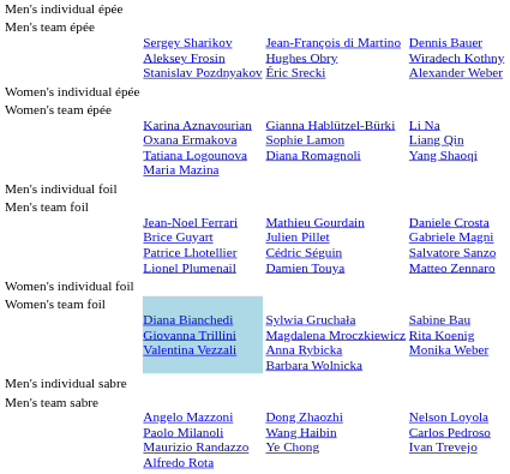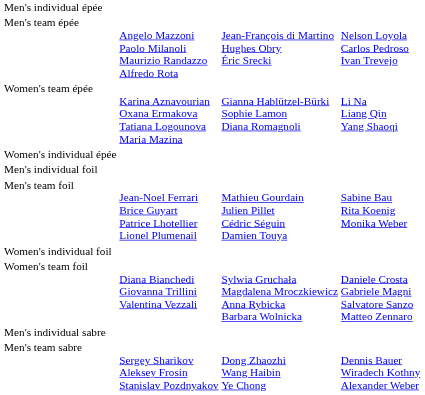 <table>
 <tr>
 <td>Men's individual épée<br></td>
 <td></td>
 <td></td>
 <td></td>
 </tr>
 <tr valign="top">
 <td>Men's team épée<br></td>
-<td><br><a href='#'>Sergey Sharikov</a><br> <a href='#'>Aleksey Frosin</a><br><a href='#'>Stanislav Pozdnyakov</a></td>
+<td><br><a href='#'>Angelo Mazzoni</a><br><a href='#'>Paolo Milanoli</a><br><a href='#'>Maurizio Randazzo</a><br><a href='#'>Alfredo Rota</a></td>
 <td><br><a href='#'>Jean-François di Martino</a><br><a href='#'>Hughes Obry</a><br><a href='#'>Éric Srecki</a></td>
-<td><br><a href='#'>Dennis Bauer</a><br><a href='#'>Wiradech Kothny</a><br><a href='#'>Alexander Weber</a></td>
+<td><br><a href='#'>Nelson Loyola</a><br><a href='#'>Carlos Pedroso</a><br><a href='#'>Ivan Trevejo</a></td>
+</tr>
+<tr valign="top">
+<td>Women's team épée<br></td>
+<td><br><a href='#'>Karina Aznavourian</a><br><a href='#'>Oxana Ermakova</a><br><a href='#'>Tatiana Logounova</a><br><a href='#'>Maria Mazina</a></td>
+<td><br><a href='#'>Gianna Hablützel-Bürki</a><br><a href='#'>Sophie Lamon</a><br><a href='#'>Diana Romagnoli</a></td>
+<td><br><a href='#'>Li Na</a><br><a href='#'>Liang Qin</a><br><a href='#'>Yang Shaoqi</a></td>
 </tr>
 <tr>
 <td>Women's individual épée<br></td>
 <td></td>
 <td></td>
 <td></td>
-</tr>
-<tr valign="top">
-<td>Women's team épée<br></td>
-<td><br><a href='#'>Karina Aznavourian</a><br><a href='#'>Oxana Ermakova</a><br><a href='#'>Tatiana Logounova</a><br><a href='#'>Maria Mazina</a></td>
-<td><br><a href='#'>Gianna Hablützel-Bürki</a><br><a href='#'>Sophie Lamon</a><br><a href='#'>Diana Romagnoli</a></td>
-<td><br><a href='#'>Li Na</a><br><a href='#'>Liang Qin</a><br><a href='#'>Yang Shaoqi</a></td>
 </tr>
 <tr>
 <td>Men's individual foil<br></td>
 <td></td>
 <td></td>
 <td></td>
 </tr>
 <tr valign="top">
 <td>Men's team foil<br></td>
 <td><br><a href='#'>Jean-Noel Ferrari</a> <br><a href='#'>Brice Guyart</a><br><a href='#'>Patrice Lhotellier</a><br><a href='#'>Lionel Plumenail</a></td>
 <td><br><a href='#'>Mathieu Gourdain</a><br><a href='#'>Julien Pillet</a><br><a href='#'>Cédric Séguin</a><br><a href='#'>Damien Touya</a></td>
-<td><br><a href='#'>Daniele Crosta</a><br><a href='#'>Gabriele Magni</a><br><a href='#'>Salvatore Sanzo</a><br><a href='#'>Matteo Zennaro</a></td>
+<td><br><a href='#'>Sabine Bau</a><br><a href='#'>Rita Koenig</a><br><a href='#'>Monika Weber</a></td>
 </tr>
 <tr>
 <td>Women's individual foil<br></td>
 <td></td>
 <td></td>
 <td></td>
 </tr>
 <tr valign="top">
 <td>Women's team foil<br></td>
-<td style="background: lightblue;"><br><a href='#'>Diana Bianchedi</a><br><a href='#'>Giovanna Trillini</a><br><a href='#'>Valentina Vezzali</a></td>
+<td><br><a href='#'>Diana Bianchedi</a><br><a href='#'>Giovanna Trillini</a><br><a href='#'>Valentina Vezzali</a></td>
 <td><br><a href='#'>Sylwia Gruchała</a><br><a href='#'>Magdalena Mroczkiewicz</a><br><a href='#'>Anna Rybicka</a><br><a href='#'>Barbara Wolnicka</a></td>
-<td><br><a href='#'>Sabine Bau</a><br><a href='#'>Rita Koenig</a><br><a href='#'>Monika Weber</a></td>
+<td><br><a href='#'>Daniele Crosta</a><br><a href='#'>Gabriele Magni</a><br><a href='#'>Salvatore Sanzo</a><br><a href='#'>Matteo Zennaro</a></td>
 </tr>
 <tr>
 <td>Men's individual sabre<br></td>
 <td></td>
 <td></td>
 <td></td>
 </tr>
 <tr valign="top">
 <td>Men's team sabre<br></td>
-<td><br><a href='#'>Angelo Mazzoni</a><br><a href='#'>Paolo Milanoli</a><br><a href='#'>Maurizio Randazzo</a><br><a href='#'>Alfredo Rota</a></td>
+<td><br><a href='#'>Sergey Sharikov</a><br> <a href='#'>Aleksey Frosin</a><br><a href='#'>Stanislav Pozdnyakov</a></td>
 <td><br><a href='#'>Dong Zhaozhi</a><br><a href='#'>Wang Haibin</a><br><a href='#'>Ye Chong</a></td>
-<td><br><a href='#'>Nelson Loyola</a><br><a href='#'>Carlos Pedroso</a><br><a href='#'>Ivan Trevejo</a></td>
+<td><br><a href='#'>Dennis Bauer</a><br><a href='#'>Wiradech Kothny</a><br><a href='#'>Alexander Weber</a></td>
 </tr>
 </table>
